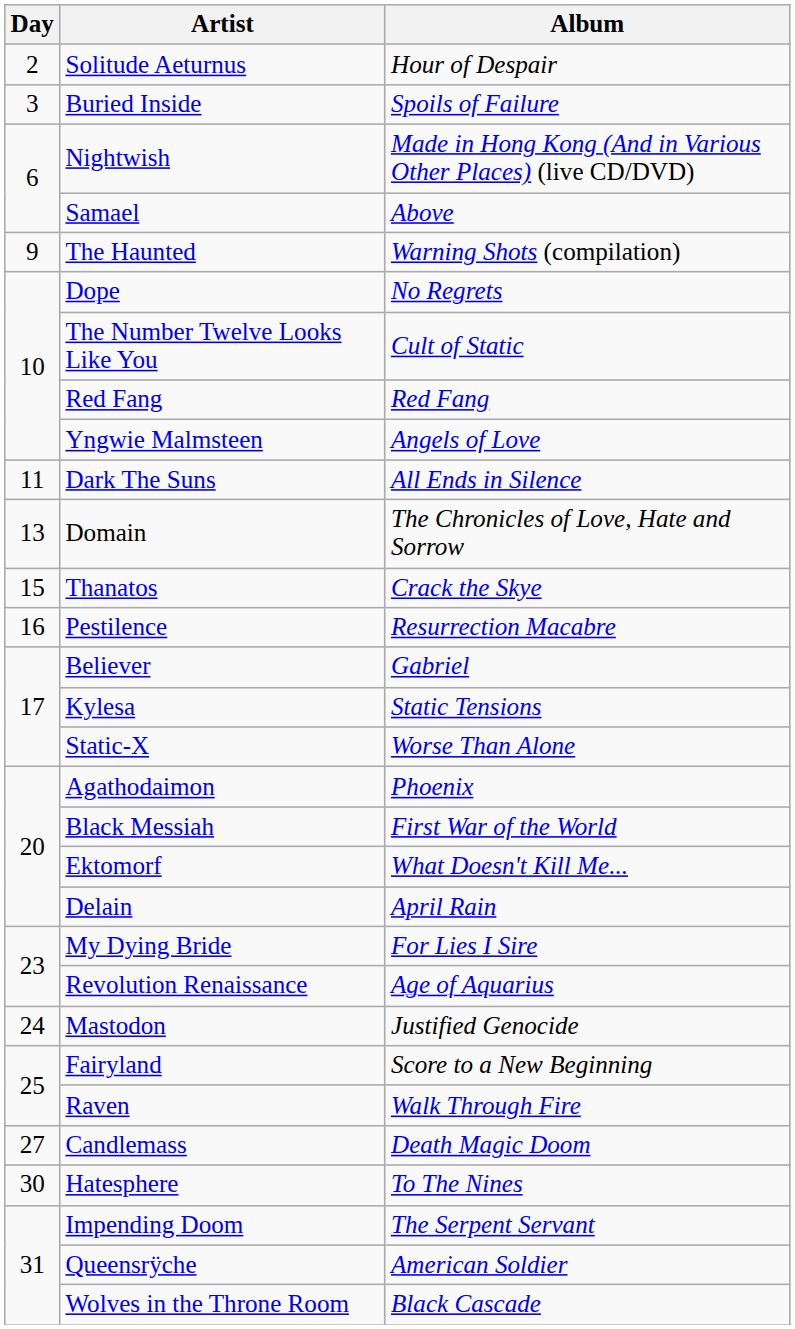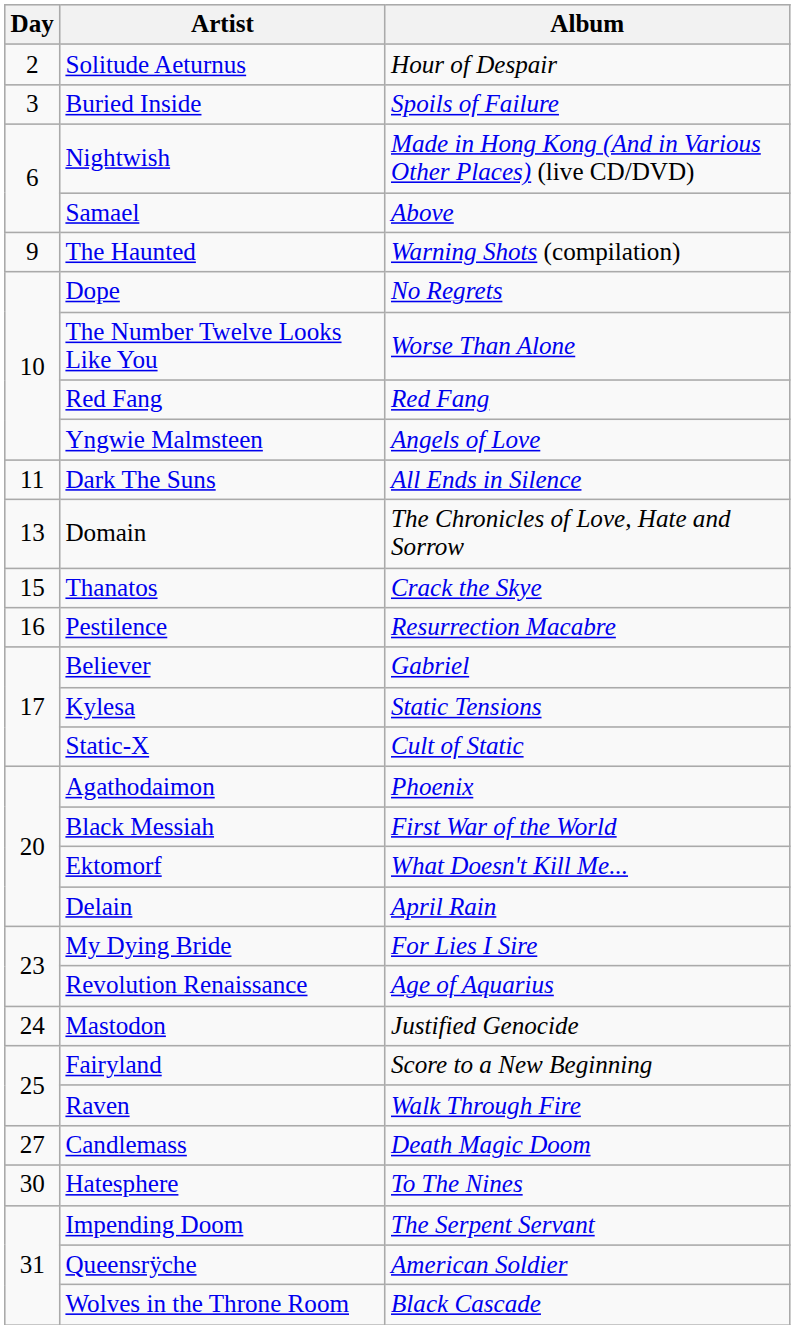 <table class="wikitable">
 <tr>
 <th>Day</th>
 <th style="width:200px;">Artist</th>
 <th style="width:250px;">Album</th>
 </tr>
 <tr>
 <td style="text-align:center;">2</td>
 <td><a href='#'>Solitude Aeturnus</a></td>
 <td><em>Hour of Despair</em></td>
 </tr>
 <tr>
 <td style="text-align:center;">3</td>
 <td><a href='#'>Buried Inside</a></td>
 <td><em><a href='#'>Spoils of Failure</a></em></td>
 </tr>
 <tr>
 <td style="text-align:center;" rowspan="2">6</td>
 <td><a href='#'>Nightwish</a></td>
 <td><em><a href='#'>Made in Hong Kong (And in Various Other Places)</a></em> (live CD/DVD)</td>
 </tr>
 <tr>
 <td><a href='#'>Samael</a></td>
 <td><em><a href='#'>Above</a></em></td>
 </tr>
 <tr>
 <td style="text-align:center;">9</td>
 <td><a href='#'>The Haunted</a></td>
 <td><em><a href='#'>Warning Shots</a></em> (compilation)</td>
 </tr>
 <tr>
 <td style="text-align:center;" rowspan="4">10</td>
 <td><a href='#'>Dope</a></td>
 <td><em><a href='#'>No Regrets</a></em></td>
 </tr>
 <tr>
 <td><a href='#'>The Number Twelve Looks Like You</a></td>
-<td><em><a href='#'>Cult of Static</a></em></td>
+<td><em><a href='#'>Worse Than Alone</a></em></td>
 </tr>
 <tr>
 <td><a href='#'>Red Fang</a></td>
 <td><em><a href='#'>Red Fang</a></em></td>
 </tr>
 <tr>
 <td><a href='#'>Yngwie Malmsteen</a></td>
 <td><em><a href='#'>Angels of Love</a></em></td>
 </tr>
 <tr>
 <td style="text-align:center;">11</td>
 <td><a href='#'>Dark The Suns</a></td>
 <td><em><a href='#'>All Ends in Silence</a></em></td>
 </tr>
 <tr>
 <td style="text-align:center;">13</td>
 <td>Domain</td>
 <td><em>The Chronicles of Love, Hate and Sorrow</em></td>
 </tr>
 <tr>
 <td style="text-align:center;">15</td>
 <td><a href='#'>Thanatos</a></td>
 <td><em><a href='#'>Crack the Skye</a></em></td>
 </tr>
 <tr>
 <td style="text-align:center;">16</td>
 <td><a href='#'>Pestilence</a></td>
 <td><em><a href='#'>Resurrection Macabre</a></em></td>
 </tr>
 <tr>
 <td style="text-align:center;" rowspan="3">17</td>
 <td><a href='#'>Believer</a></td>
 <td><em><a href='#'>Gabriel</a></em></td>
 </tr>
 <tr>
 <td><a href='#'>Kylesa</a></td>
 <td><em><a href='#'>Static Tensions</a></em></td>
 </tr>
 <tr>
 <td><a href='#'>Static-X</a></td>
-<td><em><a href='#'>Worse Than Alone</a></em></td>
+<td><em><a href='#'>Cult of Static</a></em></td>
 </tr>
 <tr>
 <td style="text-align:center;" rowspan="4">20</td>
 <td><a href='#'>Agathodaimon</a></td>
 <td><em><a href='#'>Phoenix</a></em></td>
 </tr>
 <tr>
 <td><a href='#'>Black Messiah</a></td>
 <td><em><a href='#'>First War of the World</a></em></td>
 </tr>
 <tr>
 <td><a href='#'>Ektomorf</a></td>
 <td><em><a href='#'>What Doesn't Kill Me...</a></em></td>
 </tr>
 <tr>
 <td><a href='#'>Delain</a></td>
 <td><em><a href='#'>April Rain</a></em></td>
 </tr>
 <tr>
 <td style="text-align:center;" rowspan="2">23</td>
 <td><a href='#'>My Dying Bride</a></td>
 <td><em><a href='#'>For Lies I Sire</a></em></td>
 </tr>
 <tr>
 <td><a href='#'>Revolution Renaissance</a></td>
 <td><em><a href='#'>Age of Aquarius</a></em></td>
 </tr>
 <tr>
 <td style="text-align:center;">24</td>
 <td><a href='#'>Mastodon</a></td>
 <td><em>Justified Genocide</em></td>
 </tr>
 <tr>
 <td style="text-align:center;" rowspan="2">25</td>
 <td><a href='#'>Fairyland</a></td>
 <td><em>Score to a New Beginning</em></td>
 </tr>
 <tr>
 <td><a href='#'>Raven</a></td>
 <td><em><a href='#'>Walk Through Fire</a></em></td>
 </tr>
 <tr>
 <td style="text-align:center;">27</td>
 <td><a href='#'>Candlemass</a></td>
 <td><em><a href='#'>Death Magic Doom</a></em></td>
 </tr>
 <tr>
 <td style="text-align:center;">30</td>
 <td><a href='#'>Hatesphere</a></td>
 <td><em><a href='#'>To The Nines</a></em></td>
 </tr>
 <tr>
 <td style="text-align:center;" rowspan="3">31</td>
 <td><a href='#'>Impending Doom</a></td>
 <td><em><a href='#'>The Serpent Servant</a></em></td>
 </tr>
 <tr>
 <td><a href='#'>Queensrÿche</a></td>
 <td><em><a href='#'>American Soldier</a></em></td>
 </tr>
 <tr>
 <td><a href='#'>Wolves in the Throne Room</a></td>
 <td><em><a href='#'>Black Cascade</a></em></td>
 </tr>
 </table>
